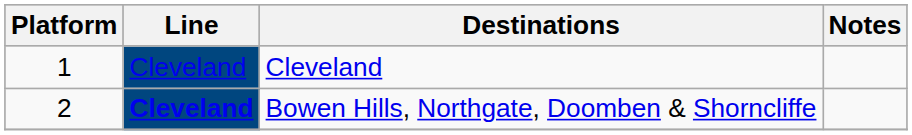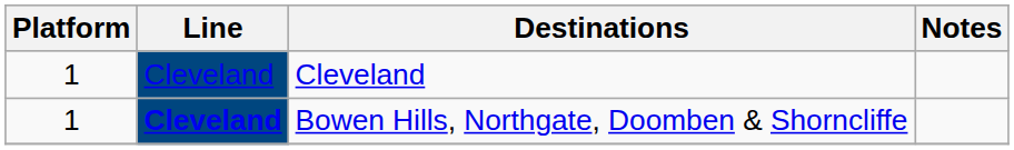 <table class="wikitable" style="float: none; margin: 0.5em; ">
 <tr>
 <th>Platform</th>
 <th>Line</th>
 <th>Destinations</th>
 <th>Notes</th>
 </tr>
 <tr>
 <td rowspan="1" style="text-align:center;">1</td>
 <td style=background:#00467f><a href='#'><span>Cleveland</span></a></td>
 <td><a href='#'>Cleveland</a></td>
 <td></td>
 </tr>
 <tr>
-<td rowspan="1" style="text-align:center;">2</td>
+<td rowspan="1" style="text-align:center;">1</td>
 <td style=background:#00467f><strong><a href='#'><span>Cleveland</span></a></strong></td>
 <td><a href='#'>Bowen Hills</a>, <a href='#'>Northgate</a>, <a href='#'>Doomben</a> & <a href='#'>Shorncliffe</a></td>
 <td></td>
 </tr>
 <tr>
 </tr>
 </table>
